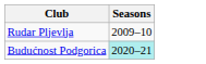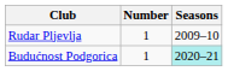 <table class="wikitable sortable">
 <tr>
 <th>Club</th>
+<th>Number</th>
 <th>Seasons</th>
 </tr>
 <tr>
 <td><a href='#'>Rudar Pljevlja</a></td>
+<td align=center>1</td>
 <td>2009–10</td>
 </tr>
 <tr>
 <td><a href='#'>Budućnost Podgorica</a></td>
+<td align=center>1</td>
 <td style="background: paleturquoise;">2020–21</td>
 </tr>
 </table>
